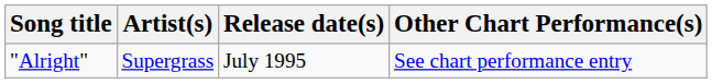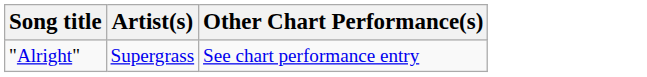 <table class="wikitable sortable" style="font-size:95%;">
 <tr>
 <th><big>Song title</big></th>
 <th><big>Artist(s)</big></th>
-<th><big>Release date(s)</big></th>
 <th><big>Other Chart Performance(s)</big></th>
 </tr>
 <tr>
 <td>"<a href='#'>Alright</a>"</td>
 <td><a href='#'>Supergrass</a></td>
-<td>July 1995</td>
 <td><a href='#'>See chart performance entry</a></td>
 </tr>
 </table>
